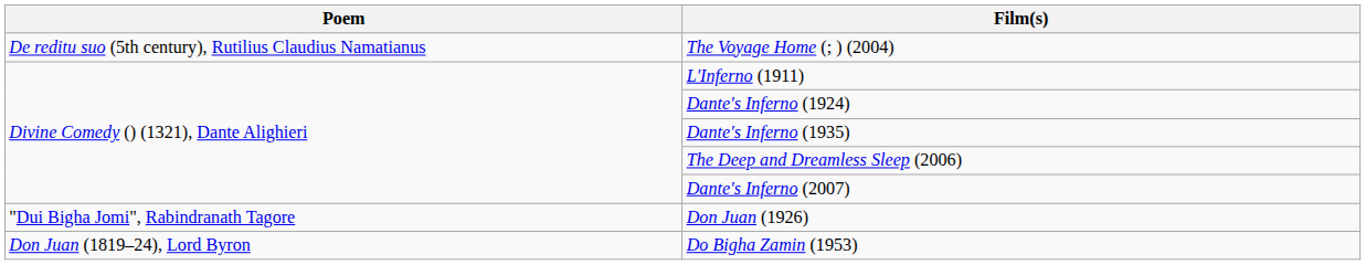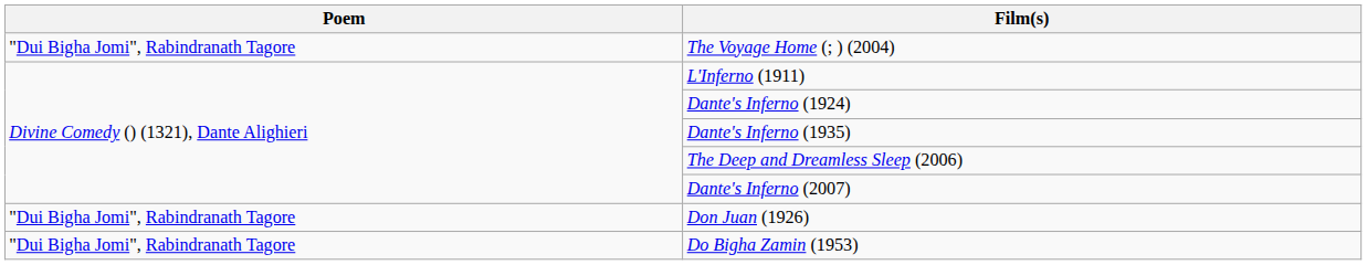 <table class="wikitable">
 <tr>
 <th width="600">Poem</th>
 <th width="600">Film(s)</th>
 </tr>
 <tr>
-<td><em><a href='#'>De reditu suo</a></em> (5th century), <a href='#'>Rutilius Claudius Namatianus</a></td>
+<td>"<a href='#'>Dui Bigha Jomi</a>", <a href='#'>Rabindranath Tagore</a></td>
 <td><em><a href='#'>The Voyage Home</a></em> (; ) (2004)</td>
 </tr>
 <tr>
 <td rowspan="5"><em><a href='#'>Divine Comedy</a></em> () (1321), <a href='#'>Dante Alighieri</a></td>
 <td><em><a href='#'>L'Inferno</a></em> (1911)</td>
 </tr>
 <tr>
 <td><em><a href='#'>Dante's Inferno</a></em> (1924)</td>
 </tr>
 <tr>
 <td><em><a href='#'>Dante's Inferno</a></em> (1935)</td>
 </tr>
 <tr>
 <td><em><a href='#'>The Deep and Dreamless Sleep</a></em> (2006)</td>
 </tr>
 <tr>
 <td><em><a href='#'>Dante's Inferno</a></em> (2007)</td>
 </tr>
 <tr>
 <td>"<a href='#'>Dui Bigha Jomi</a>", <a href='#'>Rabindranath Tagore</a></td>
 <td><em><a href='#'>Don Juan</a></em> (1926)</td>
 </tr>
 <tr>
-<td><em><a href='#'>Don Juan</a></em> (1819–24), <a href='#'>Lord Byron</a></td>
+<td>"<a href='#'>Dui Bigha Jomi</a>", <a href='#'>Rabindranath Tagore</a></td>
 <td><em><a href='#'>Do Bigha Zamin</a></em> (1953)</td>
 </tr>
 </table>
